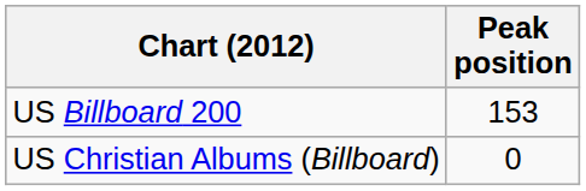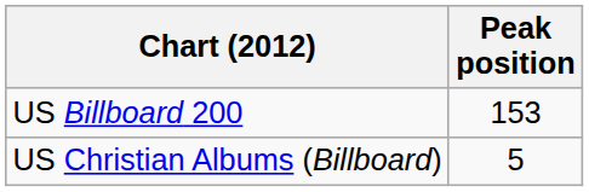 <table class="wikitable">
 <tr>
 <th>Chart (2012)</th>
 <th>Peak<br>position</th>
 </tr>
 <tr>
 <td>US <a href='#'><em>Billboard</em> 200</a></td>
 <td align="center">153</td>
 </tr>
 <tr>
 <td>US <a href='#'>Christian Albums</a> (<em>Billboard</em>)</td>
-<td align="center">0</td>
+<td align="center">5</td>
 </tr>
 </table>
